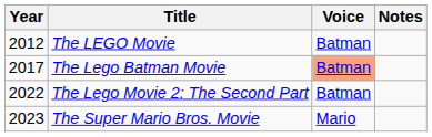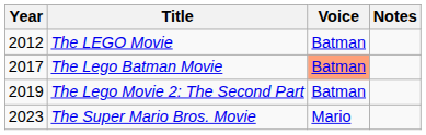 <table class="wikitable">
 <tr>
 <th>Year</th>
 <th>Title</th>
 <th>Voice</th>
 <th class="unsortable">Notes</th>
 </tr>
 <tr>
 <td>2012</td>
 <td><em><a href='#'>The LEGO Movie</a></em></td>
 <td><a href='#'>Batman</a></td>
 <td></td>
 </tr>
 <tr>
 <td>2017</td>
 <td><em><a href='#'>The Lego Batman Movie</a></em></td>
 <td style="background: lightsalmon;"><a href='#'>Batman</a></td>
 <td></td>
 </tr>
 <tr>
-<td>2022</td>
+<td>2019</td>
 <td><em><a href='#'>The Lego Movie 2: The Second Part</a></em></td>
 <td><a href='#'>Batman</a></td>
 <td></td>
 </tr>
 <tr>
 <td>2023</td>
 <td><em><a href='#'>The Super Mario Bros. Movie</a></em></td>
 <td><a href='#'>Mario</a></td>
 <td></td>
 </tr>
 </table>
